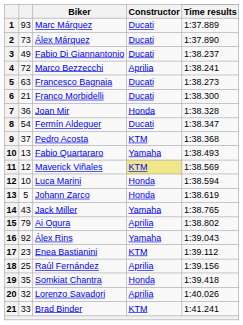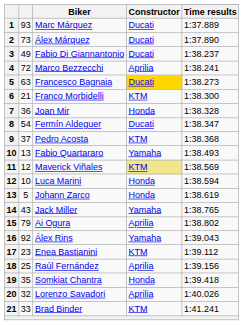 <table class="wikitable sortable" style="font-size: 85%;">
 <tr>
 <th rowspan="2"></th>
 <th rowspan="2"></th>
 <th rowspan="2">Biker</th>
 <th rowspan="2">Constructor</th>
 </tr>
 <tr>
 <th scope="col">Time results</th>
 </tr>
 <tr>
 <th scope="row">1</th>
 <td align="center">93</td>
 <td> <a href='#'>Marc Márquez</a></td>
 <td><a href='#'>Ducati</a></td>
 <td>1:37.889</td>
 </tr>
 <tr>
 <th scope="row">2</th>
 <td align="center">73</td>
 <td> <a href='#'>Álex Márquez</a></td>
 <td><a href='#'>Ducati</a></td>
 <td>1:37.890</td>
 </tr>
 <tr>
 <th scope="row">3</th>
 <td align="center">49</td>
 <td> <a href='#'>Fabio Di Giannantonio</a></td>
 <td><a href='#'>Ducati</a></td>
 <td>1:38.237</td>
 </tr>
 <tr>
 <th scope="row">4</th>
 <td align="center">72</td>
 <td> <a href='#'>Marco Bezzecchi</a></td>
 <td><a href='#'>Aprilia</a></td>
 <td>1:38.241</td>
 </tr>
 <tr>
 <th scope="row">5</th>
 <td align="center">63</td>
 <td> <a href='#'>Francesco Bagnaia</a></td>
-<td><a href='#'>Ducati</a></td>
+<td style="background: gold;"><a href='#'>Ducati</a></td>
 <td>1:38.273</td>
 </tr>
 <tr>
 <th scope="row">6</th>
 <td align="center">21</td>
 <td>  <a href='#'>Franco Morbidelli</a></td>
-<td><a href='#'>Ducati</a></td>
+<td><a href='#'>KTM</a></td>
 <td>1:38.300</td>
 </tr>
 <tr>
 <th scope="row">7</th>
 <td align="center">36</td>
 <td> <a href='#'>Joan Mir</a></td>
 <td><a href='#'>Honda</a></td>
 <td>1:38.328</td>
 </tr>
 <tr>
 <th scope="row">8</th>
 <td align="center">54</td>
 <td> <a href='#'>Fermín Aldeguer</a></td>
 <td><a href='#'>Ducati</a></td>
 <td>1:38.347</td>
 </tr>
 <tr>
 <th scope="row">9</th>
 <td align="center">37</td>
 <td> <a href='#'>Pedro Acosta</a></td>
 <td><a href='#'>KTM</a></td>
 <td>1:38.368</td>
 </tr>
 <tr>
 <th scope="row">10</th>
 <td align="center">13</td>
 <td> <a href='#'>Fabio Quartararo</a></td>
 <td><a href='#'>Yamaha</a></td>
 <td>1:38.493</td>
 </tr>
 <tr>
 <th scope="row">11</th>
 <td align="center">12</td>
 <td> <a href='#'>Maverick Viñales</a></td>
 <td style="background: khaki;"><a href='#'>KTM</a></td>
 <td>1:38.569</td>
 </tr>
 <tr>
 <th scope="row">12</th>
 <td align="center">10</td>
 <td> <a href='#'>Luca Marini</a></td>
 <td><a href='#'>Honda</a></td>
 <td>1:38.594</td>
 </tr>
 <tr>
 <th scope="row">13</th>
 <td align="center">5</td>
 <td> <a href='#'>Johann Zarco</a></td>
 <td><a href='#'>Honda</a></td>
 <td>1:38.619</td>
 </tr>
 <tr>
 <th scope="row">14</th>
 <td align="center">43</td>
 <td> <a href='#'>Jack Miller</a></td>
 <td><a href='#'>Yamaha</a></td>
 <td>1:38.765</td>
 </tr>
 <tr>
 <th scope="row">15</th>
 <td align="center">79</td>
 <td> <a href='#'>Ai Ogura</a></td>
 <td><a href='#'>Aprilia</a></td>
 <td>1:38.802</td>
 </tr>
 <tr>
 <th scope="row">16</th>
 <td align="center">92</td>
 <td> <a href='#'>Álex Rins</a></td>
 <td><a href='#'>Yamaha</a></td>
 <td>1:39.043</td>
 </tr>
 <tr>
 <th scope="row">17</th>
 <td align="center">23</td>
 <td> <a href='#'>Enea Bastianini</a></td>
 <td><a href='#'>KTM</a></td>
 <td>1:39.112</td>
 </tr>
 <tr>
 <th scope="row">18</th>
 <td align="center">25</td>
 <td> <a href='#'>Raúl Fernández</a></td>
 <td><a href='#'>Aprilia</a></td>
 <td>1:39.156</td>
 </tr>
 <tr>
 <th scope="row">19</th>
 <td align="center">35</td>
 <td> <a href='#'>Somkiat Chantra</a></td>
 <td><a href='#'>Honda</a></td>
 <td>1:39.418</td>
 </tr>
 <tr>
 <th scope="row">20</th>
 <td align="center">32</td>
 <td> <a href='#'>Lorenzo Savadori</a></td>
 <td><a href='#'>Aprilia</a></td>
 <td>1:40.026</td>
 </tr>
 <tr>
 <th scope="row">21</th>
 <td align="center">33</td>
 <td> <a href='#'>Brad Binder</a></td>
 <td><a href='#'>KTM</a></td>
 <td>1:41.241</td>
 </tr>
 <tr>
 <th colspan="7"></th>
 </tr>
 </table>
